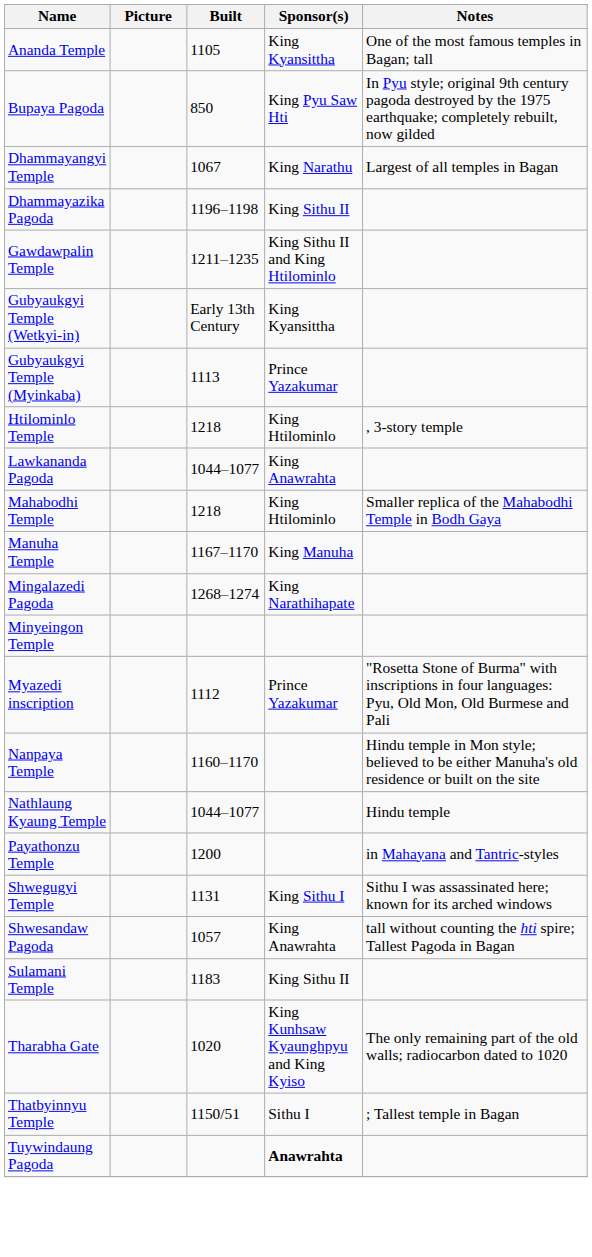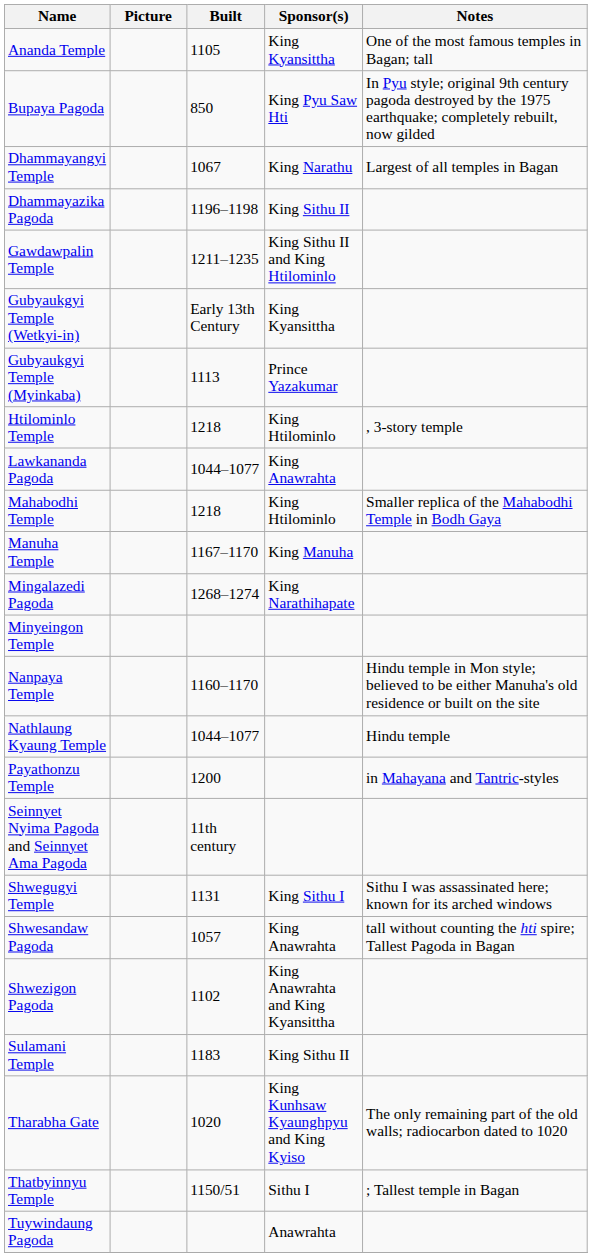 <table class="wikitable sortable" border="1">
 <tr>
 <th width="100">Name</th>
 <th width="100">Picture</th>
 <th width="100">Built</th>
 <th width="100">Sponsor(s)</th>
 <th width="400">Notes</th>
 </tr>
 <tr>
 <td><a href='#'>Ananda Temple</a></td>
 <td></td>
 <td>1105</td>
 <td>King <a href='#'>Kyansittha</a></td>
 <td>One of the most famous temples in Bagan;  tall</td>
 </tr>
 <tr>
 <td><a href='#'>Bupaya Pagoda</a></td>
 <td></td>
 <td> 850</td>
 <td>King <a href='#'>Pyu Saw Hti</a></td>
 <td>In <a href='#'>Pyu</a> style; original 9th century pagoda destroyed by the 1975 earthquake; completely rebuilt, now gilded</td>
 </tr>
 <tr>
 <td><a href='#'>Dhammayangyi Temple</a></td>
 <td></td>
 <td>1067</td>
 <td>King <a href='#'>Narathu</a></td>
 <td>Largest of all temples in Bagan</td>
 </tr>
 <tr>
 <td><a href='#'>Dhammayazika Pagoda</a></td>
 <td></td>
 <td>1196–1198</td>
 <td>King <a href='#'>Sithu II</a></td>
 <td></td>
 </tr>
 <tr>
 <td><a href='#'>Gawdawpalin Temple</a></td>
 <td></td>
 <td> 1211–1235</td>
 <td>King Sithu II and King <a href='#'>Htilominlo</a></td>
 <td></td>
 </tr>
 <tr>
 <td><a href='#'>Gubyaukgyi Temple (Wetkyi-in)</a></td>
 <td></td>
 <td>Early 13th Century</td>
 <td>King Kyansittha</td>
 <td></td>
 </tr>
 <tr>
 <td><a href='#'>Gubyaukgyi Temple (Myinkaba)</a></td>
 <td></td>
 <td>1113</td>
 <td>Prince <a href='#'>Yazakumar</a></td>
 <td></td>
 </tr>
 <tr>
 <td><a href='#'>Htilominlo Temple</a></td>
 <td></td>
 <td>1218</td>
 <td>King Htilominlo</td>
 <td>, 3-story temple</td>
 </tr>
 <tr>
 <td><a href='#'>Lawkananda Pagoda</a></td>
 <td></td>
 <td> 1044–1077</td>
 <td>King <a href='#'>Anawrahta</a></td>
 <td></td>
 </tr>
 <tr>
 <td><a href='#'>Mahabodhi Temple</a></td>
 <td></td>
 <td> 1218</td>
 <td>King Htilominlo</td>
 <td>Smaller replica of the <a href='#'>Mahabodhi Temple</a> in <a href='#'>Bodh Gaya</a></td>
 </tr>
 <tr>
 <td><a href='#'>Manuha Temple</a></td>
 <td></td>
 <td>1167–1170</td>
 <td>King <a href='#'>Manuha</a></td>
 <td></td>
 </tr>
 <tr>
 <td><a href='#'>Mingalazedi Pagoda</a></td>
 <td></td>
 <td>1268–1274</td>
 <td>King <a href='#'>Narathihapate</a></td>
 <td></td>
 </tr>
 <tr>
 <td><a href='#'>Minyeingon Temple</a></td>
 <td></td>
 <td></td>
 <td></td>
 <td></td>
 </tr>
 <tr>
-<td><a href='#'>Myazedi inscription</a></td>
-<td></td>
-<td>1112</td>
-<td>Prince <a href='#'>Yazakumar</a></td>
-<td>"Rosetta Stone of Burma" with inscriptions in four languages: Pyu, Old Mon, Old Burmese and Pali</td>
-</tr>
-<tr>
 <td><a href='#'>Nanpaya Temple</a></td>
 <td></td>
 <td> 1160–1170</td>
 <td></td>
 <td>Hindu temple in Mon style; believed to be either Manuha's old residence or built on the site</td>
 </tr>
 <tr>
 <td><a href='#'>Nathlaung Kyaung Temple</a></td>
 <td></td>
 <td> 1044–1077</td>
 <td></td>
 <td>Hindu temple</td>
 </tr>
 <tr>
 <td><a href='#'>Payathonzu Temple</a></td>
 <td></td>
 <td> 1200</td>
 <td></td>
 <td>in <a href='#'>Mahayana</a> and <a href='#'>Tantric</a>-styles</td>
 </tr>
 <tr>
+<td><a href='#'>Seinnyet Nyima Pagoda</a> and <a href='#'>Seinnyet Ama Pagoda</a></td>
+<td></td>
+<td>11th century</td>
+<td></td>
+<td></td>
+</tr>
+<tr>
 <td><a href='#'>Shwegugyi Temple</a></td>
 <td></td>
 <td>1131</td>
 <td>King <a href='#'>Sithu I</a></td>
 <td>Sithu I was assassinated here; known for its arched windows</td>
 </tr>
 <tr>
 <td><a href='#'>Shwesandaw Pagoda</a></td>
 <td></td>
 <td> 1057</td>
 <td>King Anawrahta</td>
 <td> tall without counting the <em><a href='#'>hti</a></em> spire; Tallest Pagoda in Bagan</td>
+</tr>
+<tr>
+<td><a href='#'>Shwezigon Pagoda</a></td>
+<td></td>
+<td>1102</td>
+<td>King Anawrahta and King Kyansittha</td>
+<td></td>
 </tr>
 <tr>
 <td><a href='#'>Sulamani Temple</a></td>
 <td></td>
 <td>1183</td>
 <td>King Sithu II</td>
 <td></td>
 </tr>
 <tr>
 <td><a href='#'>Tharabha Gate</a></td>
 <td></td>
 <td> 1020</td>
 <td>King <a href='#'>Kunhsaw Kyaunghpyu</a> and King <a href='#'>Kyiso</a></td>
 <td>The only remaining part of the old walls; radiocarbon dated to  1020</td>
 </tr>
 <tr>
 <td><a href='#'>Thatbyinnyu Temple</a></td>
 <td></td>
 <td>1150/51</td>
 <td>Sithu I</td>
 <td>; Tallest temple in Bagan</td>
 </tr>
 <tr>
 <td><a href='#'>Tuywindaung Pagoda</a></td>
 <td></td>
 <td></td>
-<td><strong>Anawrahta</strong></td>
+<td>Anawrahta</td>
 <td></td>
 </tr>
 <tr>
 </tr>
 </table>
